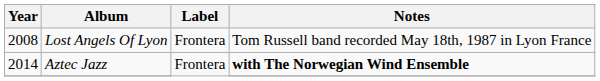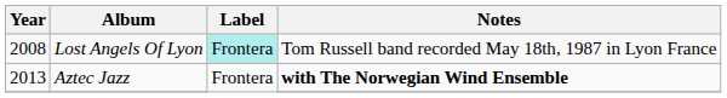 <table class="wikitable">
 <tr>
 <th>Year</th>
 <th>Album</th>
 <th>Label</th>
 <th>Notes</th>
 </tr>
 <tr>
 <td>2008</td>
 <td><em>Lost Angels Of Lyon</em></td>
-<td>Frontera</td>
+<td style="background: paleturquoise;">Frontera</td>
 <td>Tom Russell band recorded May 18th, 1987 in Lyon France</td>
 </tr>
 <tr>
-<td>2014</td>
+<td>2013</td>
 <td><em>Aztec Jazz</em></td>
 <td rowspan="3">Frontera</td>
 <td><strong>with The Norwegian Wind Ensemble</strong></td>
 </tr>
 <tr>
 </tr>
 </table>
